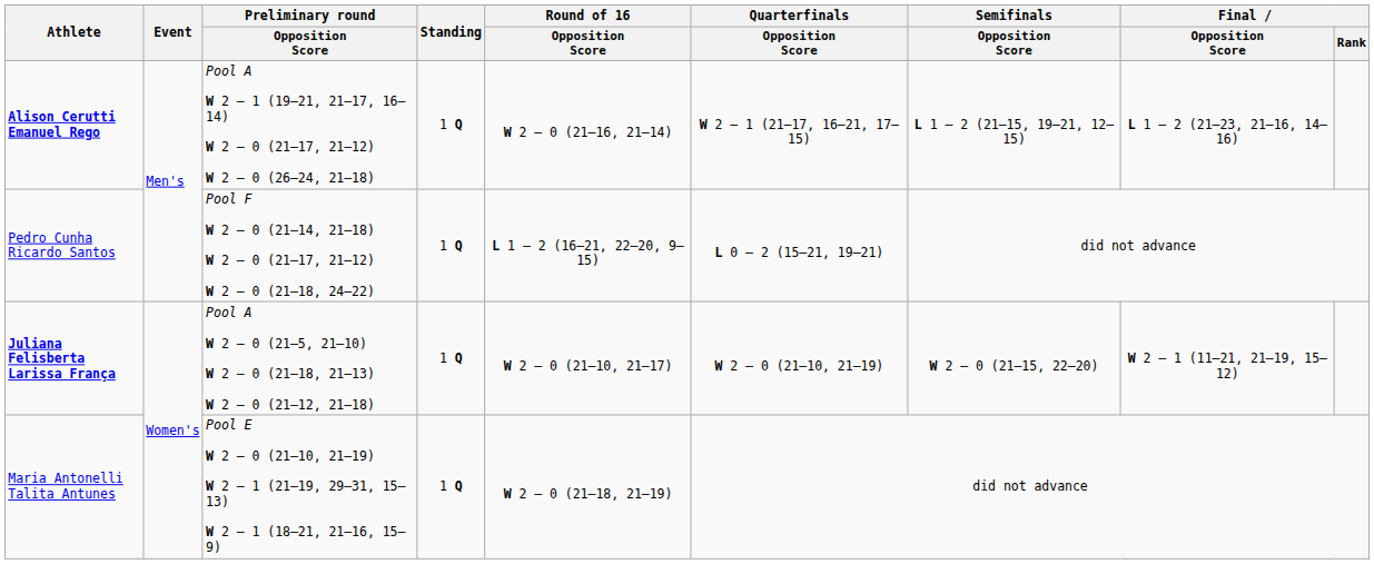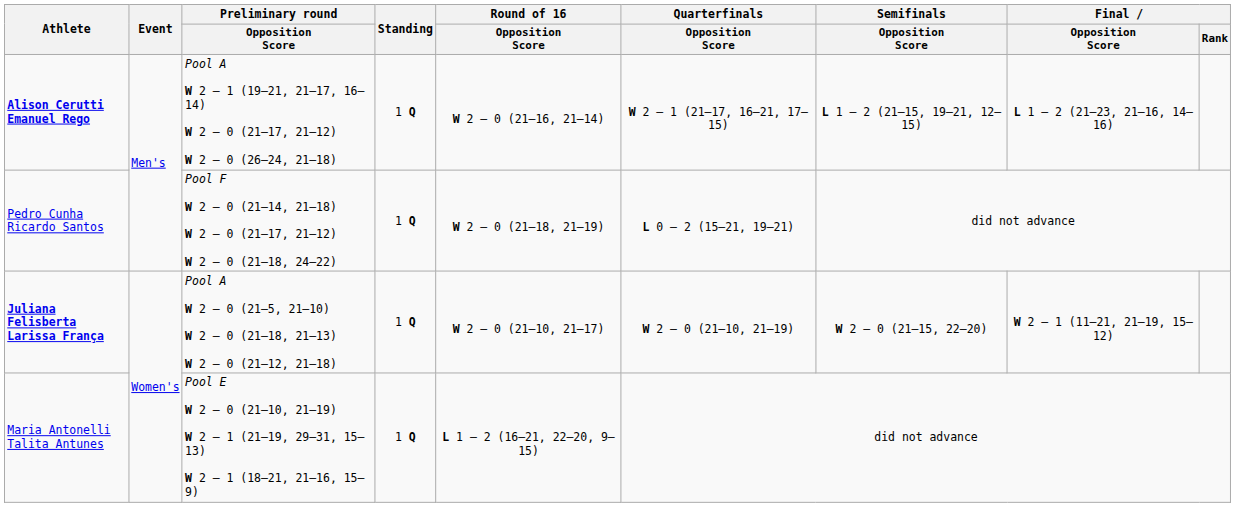 <table class=wikitable style="font-size:90%">
 <tr>
 <th rowspan="2">Athlete</th>
 <th rowspan="2">Event</th>
 <th>Preliminary round</th>
 <th rowspan="2">Standing</th>
 <th>Round of 16</th>
 <th>Quarterfinals</th>
 <th>Semifinals</th>
 <th colspan=2>Final / </th>
 </tr>
 <tr style="font-size:95%">
 <th>Opposition<br>Score</th>
 <th>Opposition<br>Score</th>
 <th>Opposition<br>Score</th>
 <th>Opposition<br>Score</th>
 <th>Opposition<br>Score</th>
 <th>Rank</th>
 </tr>
 <tr align=center>
 <td align=left><strong><a href='#'>Alison Cerutti</a></strong><br><strong><a href='#'>Emanuel Rego</a></strong></td>
 <td align=left rowspan=2><a href='#'>Men's</a></td>
 <td align=left><em>Pool A</em><br><br><strong>W</strong> 2 – 1 (19–21, 21–17, 16–14)<br><br><strong>W</strong> 2 – 0 (21–17, 21–12) <br><br><strong>W</strong> 2 – 0 (26–24, 21–18)</td>
 <td>1 <strong>Q</strong></td>
 <td> <br><strong>W</strong> 2 – 0 (21–16, 21–14)</td>
 <td><br><strong>W</strong> 2 – 1 (21–17, 16–21, 17–15)</td>
 <td><br><strong>L</strong> 1 – 2 (21–15, 19–21, 12–15)</td>
 <td><br><strong>L</strong> 1 – 2 (21–23, 21–16, 14–16)</td>
 <td></td>
 </tr>
 <tr align=center>
 <td align=left><a href='#'>Pedro Cunha</a><br><a href='#'>Ricardo Santos</a></td>
 <td align=left><em>Pool F</em><br><br><strong>W</strong> 2 – 0 (21–14, 21–18)<br><br><strong>W</strong> 2 – 0 (21–17, 21–12)<br><br><strong>W</strong> 2 – 0 (21–18, 24–22)</td>
 <td>1 <strong>Q</strong></td>
-<td><br><strong>L</strong> 1 – 2 (16–21, 22–20, 9–15)</td>
+<td><br><strong>W</strong> 2 – 0 (21–18, 21–19)</td>
 <td><br><strong>L</strong> 0 – 2 (15–21, 19–21)</td>
 <td colspan=3>did not advance</td>
 </tr>
 <tr align=center>
 <td align=left><strong><a href='#'>Juliana Felisberta</a><br><a href='#'>Larissa França</a></strong></td>
 <td align=left rowspan=2><a href='#'>Women's</a></td>
 <td align=left><em>Pool A</em><br><br><strong>W</strong> 2 – 0 (21–5, 21–10) <br><br><strong>W</strong> 2 – 0 (21–18, 21–13)<br><br><strong>W</strong> 2 – 0 (21–12, 21–18)</td>
 <td>1 <strong>Q</strong></td>
 <td><br><strong>W</strong> 2 – 0 (21–10, 21–17)</td>
 <td><br><strong>W</strong> 2 – 0 (21–10, 21–19)</td>
 <td><br><strong>W</strong> 2 – 0 (21–15, 22–20)</td>
 <td><br><strong>W</strong> 2 – 1 (11–21, 21–19, 15–12)</td>
 <td></td>
 </tr>
 <tr align=center>
 <td align=left><a href='#'>Maria Antonelli</a><br><a href='#'>Talita Antunes</a></td>
 <td align=left><em>Pool E</em><br><br><strong>W</strong> 2 – 0 (21–10, 21–19) <br><br><strong>W</strong> 2 – 1 (21–19, 29–31, 15–13) <br><br><strong>W</strong> 2 – 1 (18–21, 21–16, 15–9)</td>
 <td>1 <strong>Q</strong></td>
-<td><br><strong>W</strong> 2 – 0 (21–18, 21–19)</td>
+<td><br><strong>L</strong> 1 – 2 (16–21, 22–20, 9–15)</td>
 <td colspan=4>did not advance</td>
 </tr>
 </table>
